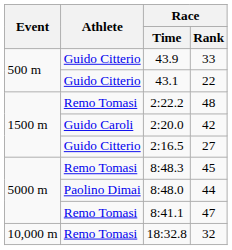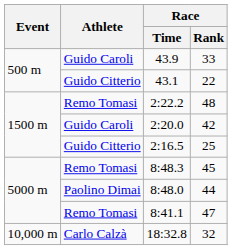 <table class="wikitable" border="1" style="font-size:90%">
 <tr>
 <th rowspan=2>Event</th>
 <th rowspan=2>Athlete</th>
 <th colspan=2>Race</th>
 </tr>
 <tr>
 <th>Time</th>
 <th>Rank</th>
 </tr>
 <tr>
 <td rowspan=2>500 m</td>
-<td><a href='#'>Guido Citterio</a></td>
+<td><a href='#'>Guido Caroli</a></td>
 <td align=center>43.9</td>
 <td align=center>33</td>
 </tr>
 <tr>
 <td><a href='#'>Guido Citterio</a></td>
 <td align=center>43.1</td>
 <td align=center>22</td>
 </tr>
 <tr>
 <td rowspan=3>1500 m</td>
 <td><a href='#'>Remo Tomasi</a></td>
 <td align=center>2:22.2</td>
 <td align=center>48</td>
 </tr>
 <tr>
 <td><a href='#'>Guido Caroli</a></td>
 <td align=center>2:20.0</td>
 <td align=center>42</td>
 </tr>
 <tr>
 <td><a href='#'>Guido Citterio</a></td>
 <td align=center>2:16.5</td>
-<td align=center>27</td>
+<td align=center>25</td>
 </tr>
 <tr>
 <td rowspan=3>5000 m</td>
 <td><a href='#'>Remo Tomasi</a></td>
 <td align=center>8:48.3</td>
 <td align=center>45</td>
 </tr>
 <tr>
 <td><a href='#'>Paolino Dimai</a></td>
 <td align=center>8:48.0</td>
 <td align=center>44</td>
 </tr>
 <tr>
 <td><a href='#'>Remo Tomasi</a></td>
 <td align=center>8:41.1</td>
 <td align=center>47</td>
 </tr>
 <tr>
 <td>10,000 m</td>
-<td><a href='#'>Remo Tomasi</a></td>
+<td><a href='#'>Carlo Calzà</a></td>
 <td align=center>18:32.8</td>
 <td align=center>32</td>
 </tr>
 </table>
